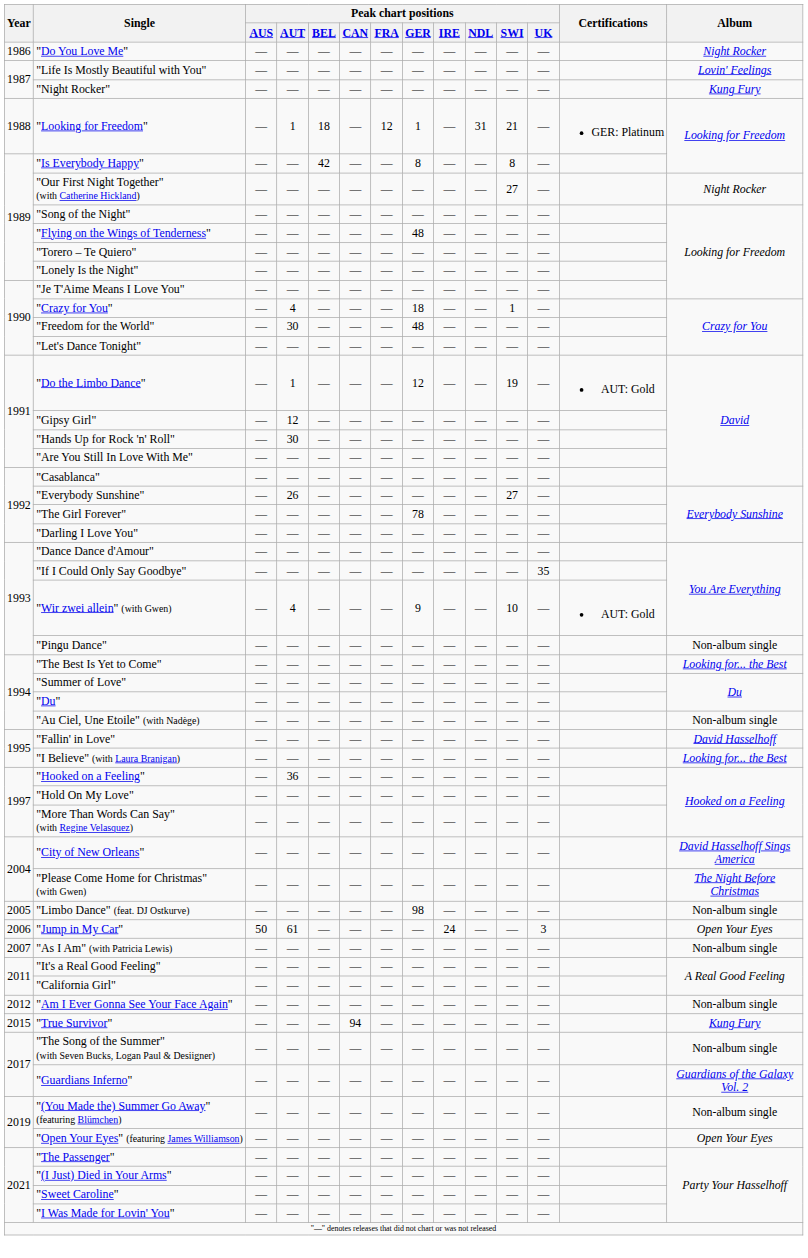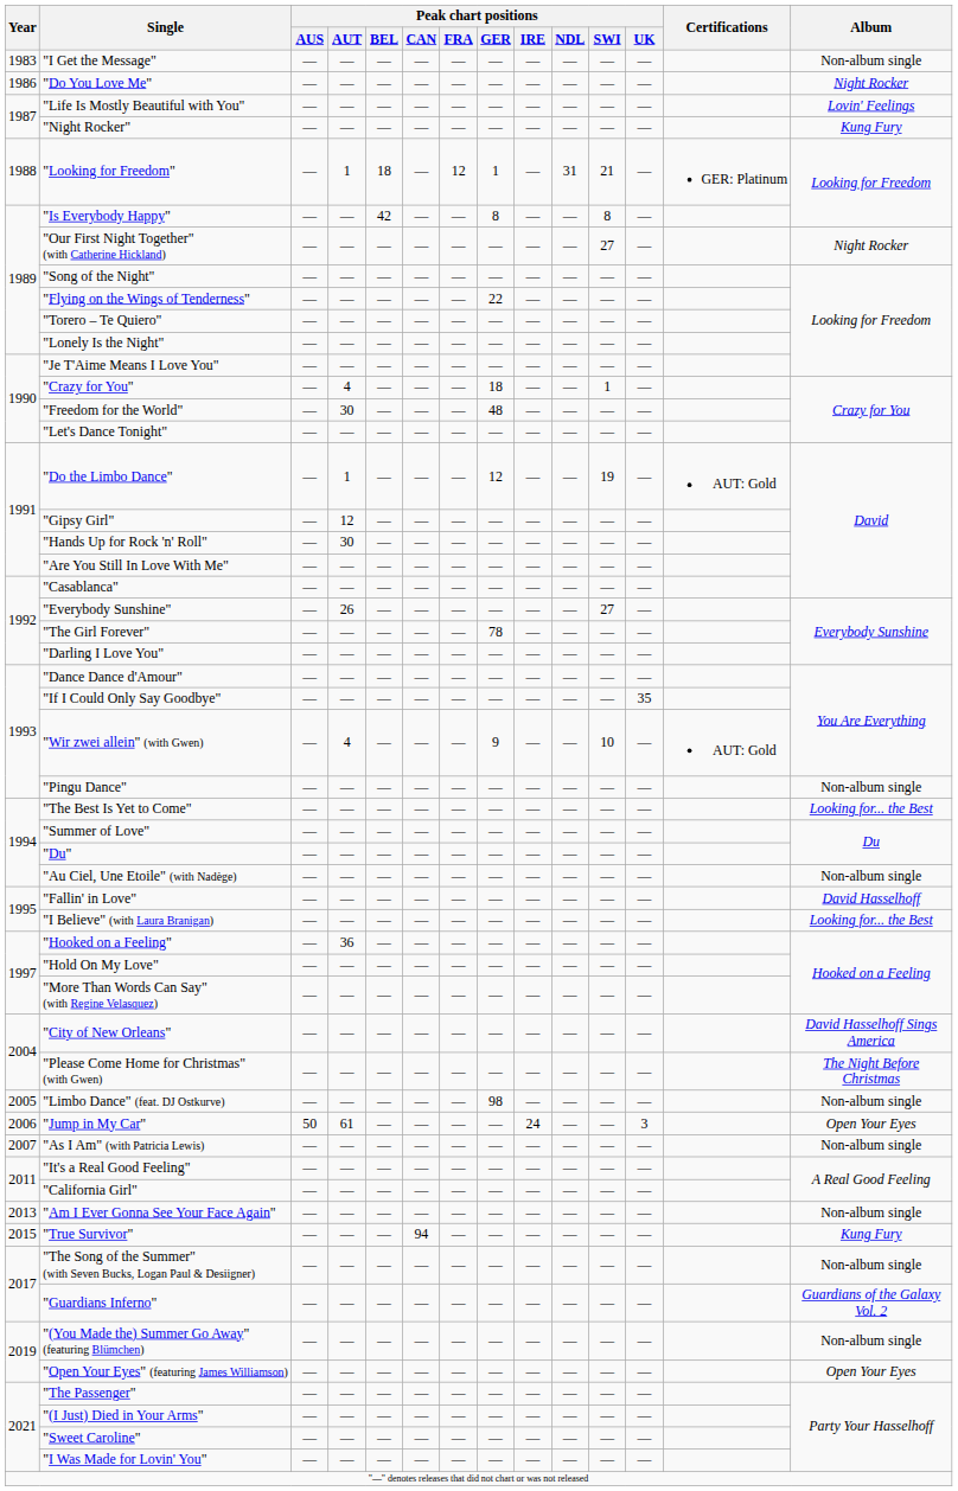 <table class="wikitable" style="text-align:center;">
 <tr>
 <th rowspan="2">Year</th>
 <th rowspan="2">Single</th>
 <th colspan="10">Peak chart positions</th>
 <th rowspan="2">Certifications</th>
 <th scope="col" rowspan="2" style="width:11em;">Album</th>
 </tr>
 <tr>
 <th style="width:35px;"><a href='#'>AUS</a><br></th>
 <th style="width:35px;"><a href='#'>AUT</a><br></th>
 <th style="width:35px;"><a href='#'>BEL</a><br></th>
 <th style="width:35px;"><a href='#'>CAN</a><br></th>
 <th style="width:35px;"><a href='#'>FRA</a><br></th>
 <th style="width:35px;"><a href='#'>GER</a><br></th>
 <th style="width:35px;"><a href='#'>IRE</a><br></th>
 <th style="width:35px;"><a href='#'>NDL</a><br></th>
 <th style="width:35px;"><a href='#'>SWI</a><br></th>
 <th style="width:35px;"><a href='#'>UK</a><br></th>
+</tr>
+<tr>
+<td>1983</td>
+<td style="text-align:left;">"I Get the Message"</td>
+<td>—</td>
+<td>—</td>
+<td>—</td>
+<td>—</td>
+<td>—</td>
+<td>—</td>
+<td>—</td>
+<td>—</td>
+<td>—</td>
+<td>—</td>
+<td></td>
+<td>Non-album single</td>
 </tr>
 <tr>
 <td>1986</td>
 <td style="text-align:left;">"<a href='#'>Do You Love Me</a>"</td>
 <td>—</td>
 <td>—</td>
 <td>—</td>
 <td>—</td>
 <td>—</td>
 <td>—</td>
 <td>—</td>
 <td>—</td>
 <td>—</td>
 <td>—</td>
 <td></td>
 <td><em><a href='#'>Night Rocker</a></em></td>
 </tr>
 <tr>
 <td rowspan="2">1987</td>
 <td style="text-align:left;">"Life Is Mostly Beautiful with You"</td>
 <td>—</td>
 <td>—</td>
 <td>—</td>
 <td>—</td>
 <td>—</td>
 <td>—</td>
 <td>—</td>
 <td>—</td>
 <td>—</td>
 <td>—</td>
 <td></td>
 <td><em><a href='#'>Lovin' Feelings</a></em></td>
 </tr>
 <tr>
 <td style="text-align:left;">"Night Rocker"</td>
 <td>—</td>
 <td>—</td>
 <td>—</td>
 <td>—</td>
 <td>—</td>
 <td>—</td>
 <td>—</td>
 <td>—</td>
 <td>—</td>
 <td>—</td>
 <td></td>
 <td><em><a href='#'>Kung Fury</a></em></td>
 </tr>
 <tr>
 <td>1988</td>
 <td style="text-align:left;">"<a href='#'>Looking for Freedom</a>"</td>
 <td>—</td>
 <td>1</td>
 <td>18</td>
 <td>—</td>
 <td>12</td>
 <td>1</td>
 <td>—</td>
 <td>31</td>
 <td>21</td>
 <td>—</td>
 <td><br><ul><li>GER: Platinum</li></ul></td>
 <td rowspan="2"><em><a href='#'>Looking for Freedom</a></em></td>
 </tr>
 <tr>
 <td rowspan="6">1989</td>
 <td style="text-align:left;">"<a href='#'>Is Everybody Happy</a>"</td>
 <td>—</td>
 <td>—</td>
 <td>42</td>
 <td>—</td>
 <td>—</td>
 <td>8</td>
 <td>—</td>
 <td>—</td>
 <td>8</td>
 <td>—</td>
 <td></td>
 </tr>
 <tr>
 <td style="text-align:left;">"Our First Night Together"<br><small>(with <a href='#'>Catherine Hickland</a>)</small></td>
 <td>—</td>
 <td>—</td>
 <td>—</td>
 <td>—</td>
 <td>—</td>
 <td>—</td>
 <td>—</td>
 <td>—</td>
 <td>27</td>
 <td>—</td>
 <td></td>
 <td><em>Night Rocker</em></td>
 </tr>
 <tr>
 <td style="text-align:left;">"Song of the Night"</td>
 <td>—</td>
 <td>—</td>
 <td>—</td>
 <td>—</td>
 <td>—</td>
 <td>—</td>
 <td>—</td>
 <td>—</td>
 <td>—</td>
 <td>—</td>
 <td></td>
 <td rowspan="5"><em>Looking for Freedom</em></td>
 </tr>
 <tr>
 <td style="text-align:left;">"<a href='#'>Flying on the Wings of Tenderness</a>"</td>
 <td>—</td>
 <td>—</td>
 <td>—</td>
 <td>—</td>
 <td>—</td>
-<td>48</td>
+<td>22</td>
 <td>—</td>
 <td>—</td>
 <td>—</td>
 <td>—</td>
 <td></td>
 </tr>
 <tr>
 <td style="text-align:left;">"Torero – Te Quiero"</td>
 <td>—</td>
 <td>—</td>
 <td>—</td>
 <td>—</td>
 <td>—</td>
 <td>—</td>
 <td>—</td>
 <td>—</td>
 <td>—</td>
 <td>—</td>
 <td></td>
 </tr>
 <tr>
 <td style="text-align:left;">"Lonely Is the Night"</td>
 <td>—</td>
 <td>—</td>
 <td>—</td>
 <td>—</td>
 <td>—</td>
 <td>—</td>
 <td>—</td>
 <td>—</td>
 <td>—</td>
 <td>—</td>
 <td></td>
 </tr>
 <tr>
 <td rowspan="4">1990</td>
 <td style="text-align:left;">"Je T'Aime Means I Love You"</td>
 <td>—</td>
 <td>—</td>
 <td>—</td>
 <td>—</td>
 <td>—</td>
 <td>—</td>
 <td>—</td>
 <td>—</td>
 <td>—</td>
 <td>—</td>
 <td></td>
 </tr>
 <tr>
 <td style="text-align:left;">"<a href='#'>Crazy for You</a>"</td>
 <td>—</td>
 <td>4</td>
 <td>—</td>
 <td>—</td>
 <td>—</td>
 <td>18</td>
 <td>—</td>
 <td>—</td>
 <td>1</td>
 <td>—</td>
 <td></td>
 <td rowspan="3"><em><a href='#'>Crazy for You</a></em></td>
 </tr>
 <tr>
 <td style="text-align:left;">"Freedom for the World"</td>
 <td>—</td>
 <td>30</td>
 <td>—</td>
 <td>—</td>
 <td>—</td>
 <td>48</td>
 <td>—</td>
 <td>—</td>
 <td>—</td>
 <td>—</td>
 <td></td>
 </tr>
 <tr>
 <td style="text-align:left;">"Let's Dance Tonight"</td>
 <td>—</td>
 <td>—</td>
 <td>—</td>
 <td>—</td>
 <td>—</td>
 <td>—</td>
 <td>—</td>
 <td>—</td>
 <td>—</td>
 <td>—</td>
 <td></td>
 </tr>
 <tr>
 <td rowspan="4">1991</td>
 <td style="text-align:left;">"<a href='#'>Do the Limbo Dance</a>"</td>
 <td>—</td>
 <td>1</td>
 <td>—</td>
 <td>—</td>
 <td>—</td>
 <td>12</td>
 <td>—</td>
 <td>—</td>
 <td>19</td>
 <td>—</td>
 <td><br><ul><li>AUT: Gold</li></ul></td>
 <td rowspan="5"><em><a href='#'>David</a></em></td>
 </tr>
 <tr>
 <td style="text-align:left;">"Gipsy Girl"</td>
 <td>—</td>
 <td>12</td>
 <td>—</td>
 <td>—</td>
 <td>—</td>
 <td>—</td>
 <td>—</td>
 <td>—</td>
 <td>—</td>
 <td>—</td>
 <td></td>
 </tr>
 <tr>
 <td style="text-align:left;">"Hands Up for Rock 'n' Roll"</td>
 <td>—</td>
 <td>30</td>
 <td>—</td>
 <td>—</td>
 <td>—</td>
 <td>—</td>
 <td>—</td>
 <td>—</td>
 <td>—</td>
 <td>—</td>
 <td></td>
 </tr>
 <tr>
 <td style="text-align:left;">"Are You Still In Love With Me"</td>
 <td>—</td>
 <td>—</td>
 <td>—</td>
 <td>—</td>
 <td>—</td>
 <td>—</td>
 <td>—</td>
 <td>—</td>
 <td>—</td>
 <td>—</td>
 <td></td>
 </tr>
 <tr>
 <td rowspan="4">1992</td>
 <td style="text-align:left;">"Casablanca"</td>
 <td>—</td>
 <td>—</td>
 <td>—</td>
 <td>—</td>
 <td>—</td>
 <td>—</td>
 <td>—</td>
 <td>—</td>
 <td>—</td>
 <td>—</td>
 <td></td>
 </tr>
 <tr>
 <td style="text-align:left;">"Everybody Sunshine"</td>
 <td>—</td>
 <td>26</td>
 <td>—</td>
 <td>—</td>
 <td>—</td>
 <td>—</td>
 <td>—</td>
 <td>—</td>
 <td>27</td>
 <td>—</td>
 <td></td>
 <td rowspan="3"><em><a href='#'>Everybody Sunshine</a></em></td>
 </tr>
 <tr>
 <td style="text-align:left;">"The Girl Forever"</td>
 <td>—</td>
 <td>—</td>
 <td>—</td>
 <td>—</td>
 <td>—</td>
 <td>78</td>
 <td>—</td>
 <td>—</td>
 <td>—</td>
 <td>—</td>
 <td></td>
 </tr>
 <tr>
 <td style="text-align:left;">"Darling I Love You"</td>
 <td>—</td>
 <td>—</td>
 <td>—</td>
 <td>—</td>
 <td>—</td>
 <td>—</td>
 <td>—</td>
 <td>—</td>
 <td>—</td>
 <td>—</td>
 <td></td>
 </tr>
 <tr>
 <td rowspan="4">1993</td>
 <td style="text-align:left;">"Dance Dance d'Amour"</td>
 <td>—</td>
 <td>—</td>
 <td>—</td>
 <td>—</td>
 <td>—</td>
 <td>—</td>
 <td>—</td>
 <td>—</td>
 <td>—</td>
 <td>—</td>
 <td></td>
 <td rowspan="3"><em><a href='#'>You Are Everything</a></em></td>
 </tr>
 <tr>
 <td style="text-align:left;">"If I Could Only Say Goodbye"</td>
 <td>—</td>
 <td>—</td>
 <td>—</td>
 <td>—</td>
 <td>—</td>
 <td>—</td>
 <td>—</td>
 <td>—</td>
 <td>—</td>
 <td>35</td>
 <td></td>
 </tr>
 <tr>
 <td style="text-align:left;">"<a href='#'>Wir zwei allein</a>" <small>(with Gwen)</small></td>
 <td>—</td>
 <td>4</td>
 <td>—</td>
 <td>—</td>
 <td>—</td>
 <td>9</td>
 <td>—</td>
 <td>—</td>
 <td>10</td>
 <td>—</td>
 <td><br><ul><li>AUT: Gold</li></ul></td>
 </tr>
 <tr>
 <td style="text-align:left;">"Pingu Dance"</td>
 <td>—</td>
 <td>—</td>
 <td>—</td>
 <td>—</td>
 <td>—</td>
 <td>—</td>
 <td>—</td>
 <td>—</td>
 <td>—</td>
 <td>—</td>
 <td></td>
 <td>Non-album single</td>
 </tr>
 <tr>
 <td rowspan="4">1994</td>
 <td style="text-align:left;">"The Best Is Yet to Come"</td>
 <td>—</td>
 <td>—</td>
 <td>—</td>
 <td>—</td>
 <td>—</td>
 <td>—</td>
 <td>—</td>
 <td>—</td>
 <td>—</td>
 <td>—</td>
 <td></td>
 <td><em><a href='#'>Looking for... the Best</a></em></td>
 </tr>
 <tr>
 <td style="text-align:left;">"Summer of Love"</td>
 <td>—</td>
 <td>—</td>
 <td>—</td>
 <td>—</td>
 <td>—</td>
 <td>—</td>
 <td>—</td>
 <td>—</td>
 <td>—</td>
 <td>—</td>
 <td></td>
 <td rowspan="2"><em><a href='#'>Du</a></em></td>
 </tr>
 <tr>
 <td style="text-align:left;">"<a href='#'>Du</a>"</td>
 <td>—</td>
 <td>—</td>
 <td>—</td>
 <td>—</td>
 <td>—</td>
 <td>—</td>
 <td>—</td>
 <td>—</td>
 <td>—</td>
 <td>—</td>
 <td></td>
 </tr>
 <tr>
 <td style="text-align:left;">"Au Ciel, Une Etoile" <small>(with Nadège)</small></td>
 <td>—</td>
 <td>—</td>
 <td>—</td>
 <td>—</td>
 <td>—</td>
 <td>—</td>
 <td>—</td>
 <td>—</td>
 <td>—</td>
 <td>—</td>
 <td></td>
 <td>Non-album single</td>
 </tr>
 <tr>
 <td rowspan="2">1995</td>
 <td style="text-align:left;">"Fallin' in Love"</td>
 <td>—</td>
 <td>—</td>
 <td>—</td>
 <td>—</td>
 <td>—</td>
 <td>—</td>
 <td>—</td>
 <td>—</td>
 <td>—</td>
 <td>—</td>
 <td></td>
 <td><em><a href='#'>David Hasselhoff</a></em></td>
 </tr>
 <tr>
 <td style="text-align:left;">"I Believe" <small>(with <a href='#'>Laura Branigan</a>)</small></td>
 <td>—</td>
 <td>—</td>
 <td>—</td>
 <td>—</td>
 <td>—</td>
 <td>—</td>
 <td>—</td>
 <td>—</td>
 <td>—</td>
 <td>—</td>
 <td></td>
 <td><em><a href='#'>Looking for... the Best</a></em></td>
 </tr>
 <tr>
 <td rowspan="3">1997</td>
 <td style="text-align:left;">"<a href='#'>Hooked on a Feeling</a>"</td>
 <td>—</td>
 <td>36</td>
 <td>—</td>
 <td>—</td>
 <td>—</td>
 <td>—</td>
 <td>—</td>
 <td>—</td>
 <td>—</td>
 <td>—</td>
 <td></td>
 <td rowspan="3"><em><a href='#'>Hooked on a Feeling</a></em></td>
 </tr>
 <tr>
 <td style="text-align:left;">"Hold On My Love"</td>
 <td>—</td>
 <td>—</td>
 <td>—</td>
 <td>—</td>
 <td>—</td>
 <td>—</td>
 <td>—</td>
 <td>—</td>
 <td>—</td>
 <td>—</td>
 <td></td>
 </tr>
 <tr>
 <td style="text-align:left;">"More Than Words Can Say"<br><small>(with <a href='#'>Regine Velasquez</a>)</small></td>
 <td>—</td>
 <td>—</td>
 <td>—</td>
 <td>—</td>
 <td>—</td>
 <td>—</td>
 <td>—</td>
 <td>—</td>
 <td>—</td>
 <td>—</td>
 <td></td>
 </tr>
 <tr>
 <td rowspan="2">2004</td>
 <td style="text-align:left;">"<a href='#'>City of New Orleans</a>"</td>
 <td>—</td>
 <td>—</td>
 <td>—</td>
 <td>—</td>
 <td>—</td>
 <td>—</td>
 <td>—</td>
 <td>—</td>
 <td>—</td>
 <td>—</td>
 <td></td>
 <td><em><a href='#'>David Hasselhoff Sings America</a></em></td>
 </tr>
 <tr>
 <td style="text-align:left;">"Please Come Home for Christmas"<br><small>(with Gwen)</small></td>
 <td>—</td>
 <td>—</td>
 <td>—</td>
 <td>—</td>
 <td>—</td>
 <td>—</td>
 <td>—</td>
 <td>—</td>
 <td>—</td>
 <td>—</td>
 <td></td>
 <td><em><a href='#'>The Night Before Christmas</a></em></td>
 </tr>
 <tr>
 <td>2005</td>
 <td style="text-align:left;">"Limbo Dance" <small>(feat. DJ Ostkurve)</small></td>
 <td>—</td>
 <td>—</td>
 <td>—</td>
 <td>—</td>
 <td>—</td>
 <td>98</td>
 <td>—</td>
 <td>—</td>
 <td>—</td>
 <td>—</td>
 <td></td>
 <td>Non-album single</td>
 </tr>
 <tr>
 <td>2006</td>
 <td style="text-align:left;">"<a href='#'>Jump in My Car</a>"</td>
 <td>50</td>
 <td>61</td>
 <td>—</td>
 <td>—</td>
 <td>—</td>
 <td>—</td>
 <td>24</td>
 <td>—</td>
 <td>—</td>
 <td>3</td>
 <td></td>
 <td><em>Open Your Eyes</em></td>
 </tr>
 <tr>
 <td>2007</td>
 <td style="text-align:left;">"As I Am" <small>(with Patricia Lewis)</small></td>
 <td>—</td>
 <td>—</td>
 <td>—</td>
 <td>—</td>
 <td>—</td>
 <td>—</td>
 <td>—</td>
 <td>—</td>
 <td>—</td>
 <td>—</td>
 <td></td>
 <td>Non-album single</td>
 </tr>
 <tr>
 <td rowspan="2">2011</td>
 <td style="text-align:left;">"It's a Real Good Feeling"</td>
 <td>—</td>
 <td>—</td>
 <td>—</td>
 <td>—</td>
 <td>—</td>
 <td>—</td>
 <td>—</td>
 <td>—</td>
 <td>—</td>
 <td>—</td>
 <td></td>
 <td rowspan="2"><em>A Real Good Feeling</em></td>
 </tr>
 <tr>
 <td style="text-align:left;">"California Girl"</td>
 <td>—</td>
 <td>—</td>
 <td>—</td>
 <td>—</td>
 <td>—</td>
 <td>—</td>
 <td>—</td>
 <td>—</td>
 <td>—</td>
 <td>—</td>
 <td></td>
 </tr>
 <tr>
-<td>2012</td>
+<td>2013</td>
 <td style="text-align:left;">"<a href='#'>Am I Ever Gonna See Your Face Again</a>"</td>
 <td>—</td>
 <td>—</td>
 <td>—</td>
 <td>—</td>
 <td>—</td>
 <td>—</td>
 <td>—</td>
 <td>—</td>
 <td>—</td>
 <td>—</td>
 <td></td>
 <td>Non-album single</td>
 </tr>
 <tr>
 <td>2015</td>
 <td style="text-align:left;">"<a href='#'>True Survivor</a>"</td>
 <td>—</td>
 <td>—</td>
 <td>—</td>
 <td>94</td>
 <td>—</td>
 <td>—</td>
 <td>—</td>
 <td>—</td>
 <td>—</td>
 <td>—</td>
 <td></td>
 <td><em><a href='#'>Kung Fury</a></em></td>
 </tr>
 <tr>
 <td rowspan="2">2017</td>
 <td style="text-align:left;">"The Song of the Summer"<br><small>(with Seven Bucks, Logan Paul & Desiigner)</small></td>
 <td>—</td>
 <td>—</td>
 <td>—</td>
 <td>—</td>
 <td>—</td>
 <td>—</td>
 <td>—</td>
 <td>—</td>
 <td>—</td>
 <td>—</td>
 <td></td>
 <td>Non-album single</td>
 </tr>
 <tr>
 <td style="text-align:left;">"<a href='#'>Guardians Inferno</a>"</td>
 <td>—</td>
 <td>—</td>
 <td>—</td>
 <td>—</td>
 <td>—</td>
 <td>—</td>
 <td>—</td>
 <td>—</td>
 <td>—</td>
 <td>—</td>
 <td></td>
 <td><em><a href='#'>Guardians of the Galaxy Vol. 2</a></em></td>
 </tr>
 <tr>
 <td rowspan="2">2019</td>
 <td style="text-align:left;">"<a href='#'>(You Made the) Summer Go Away</a>"<br><small>(featuring <a href='#'>Blümchen</a>)</small></td>
 <td>—</td>
 <td>—</td>
 <td>—</td>
 <td>—</td>
 <td>—</td>
 <td>—</td>
 <td>—</td>
 <td>—</td>
 <td>—</td>
 <td>—</td>
 <td></td>
 <td>Non-album single</td>
 </tr>
 <tr>
 <td style="text-align:left;">"<a href='#'>Open Your Eyes</a>" <small>(featuring <a href='#'>James Williamson</a>)</small></td>
 <td>—</td>
 <td>—</td>
 <td>—</td>
 <td>—</td>
 <td>—</td>
 <td>—</td>
 <td>—</td>
 <td>—</td>
 <td>—</td>
 <td>—</td>
 <td></td>
 <td><em>Open Your Eyes</em></td>
 </tr>
 <tr>
 <td rowspan="4">2021</td>
 <td style="text-align:left;">"<a href='#'>The Passenger</a>"</td>
 <td>—</td>
 <td>—</td>
 <td>—</td>
 <td>—</td>
 <td>—</td>
 <td>—</td>
 <td>—</td>
 <td>—</td>
 <td>—</td>
 <td>—</td>
 <td></td>
 <td rowspan="4"><em>Party Your Hasselhoff</em></td>
 </tr>
 <tr>
 <td style="text-align:left;">"<a href='#'>(I Just) Died in Your Arms</a>"</td>
 <td>—</td>
 <td>—</td>
 <td>—</td>
 <td>—</td>
 <td>—</td>
 <td>—</td>
 <td>—</td>
 <td>—</td>
 <td>—</td>
 <td>—</td>
 <td></td>
 </tr>
 <tr>
 <td style="text-align:left;">"<a href='#'>Sweet Caroline</a>"</td>
 <td>—</td>
 <td>—</td>
 <td>—</td>
 <td>—</td>
 <td>—</td>
 <td>—</td>
 <td>—</td>
 <td>—</td>
 <td>—</td>
 <td>—</td>
 <td></td>
 </tr>
 <tr>
 <td style="text-align:left;">"<a href='#'>I Was Made for Lovin' You</a>"</td>
 <td>—</td>
 <td>—</td>
 <td>—</td>
 <td>—</td>
 <td>—</td>
 <td>—</td>
 <td>—</td>
 <td>—</td>
 <td>—</td>
 <td>—</td>
 <td></td>
 </tr>
 <tr>
 <td colspan="14" style="font-size:8pt">"—" denotes releases that did not chart or was not released</td>
 </tr>
 </table>
